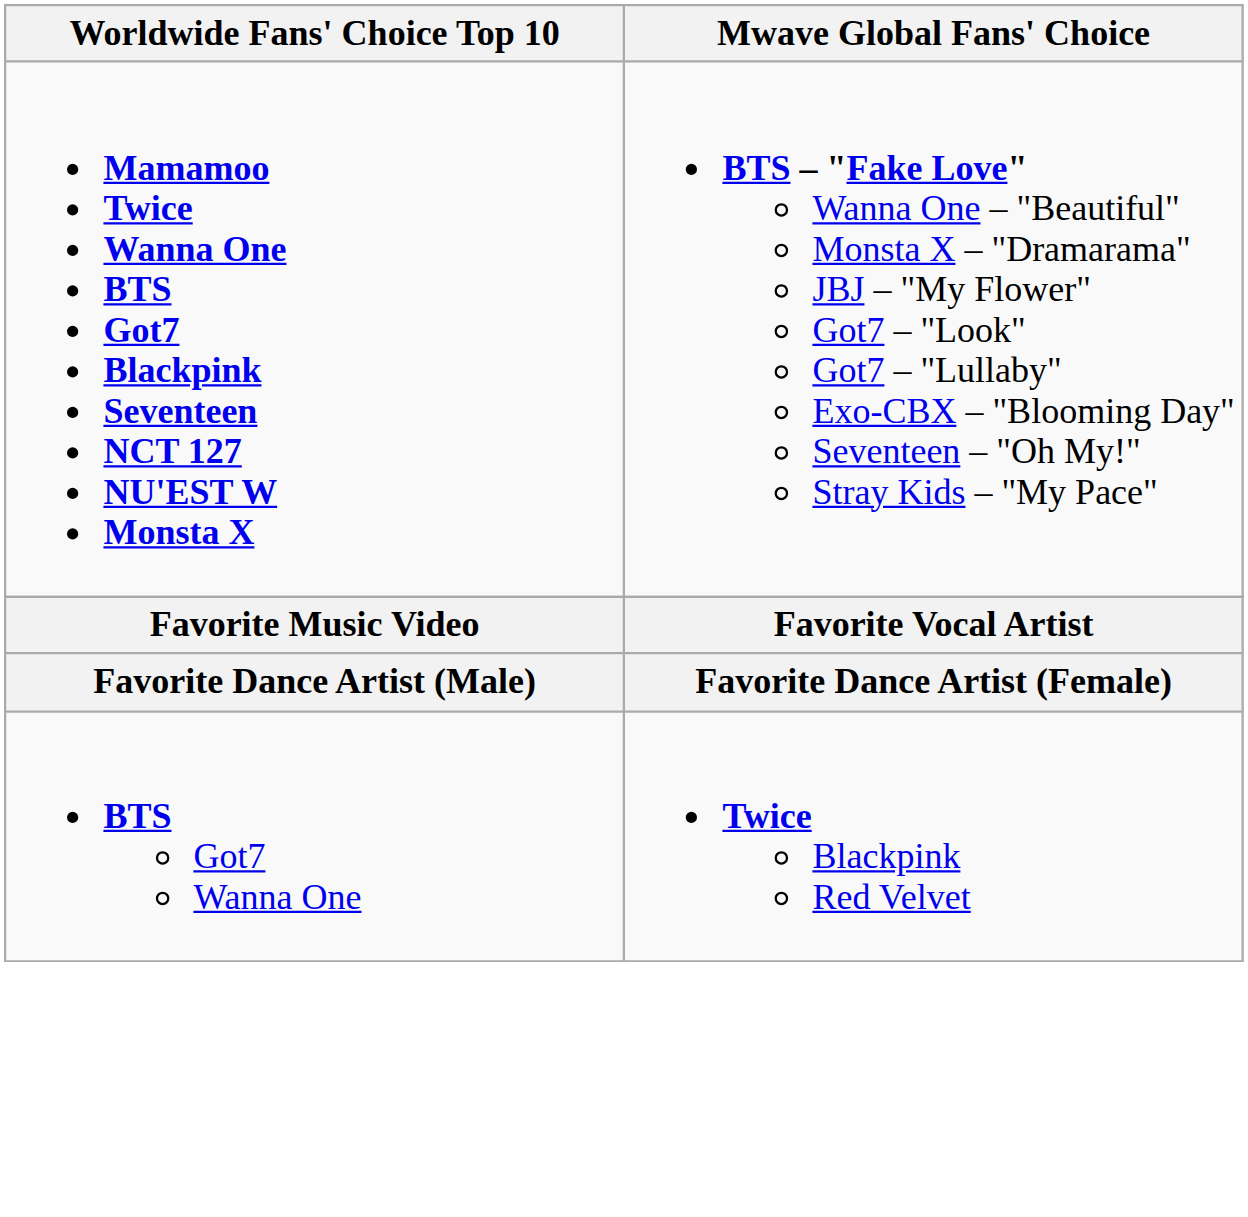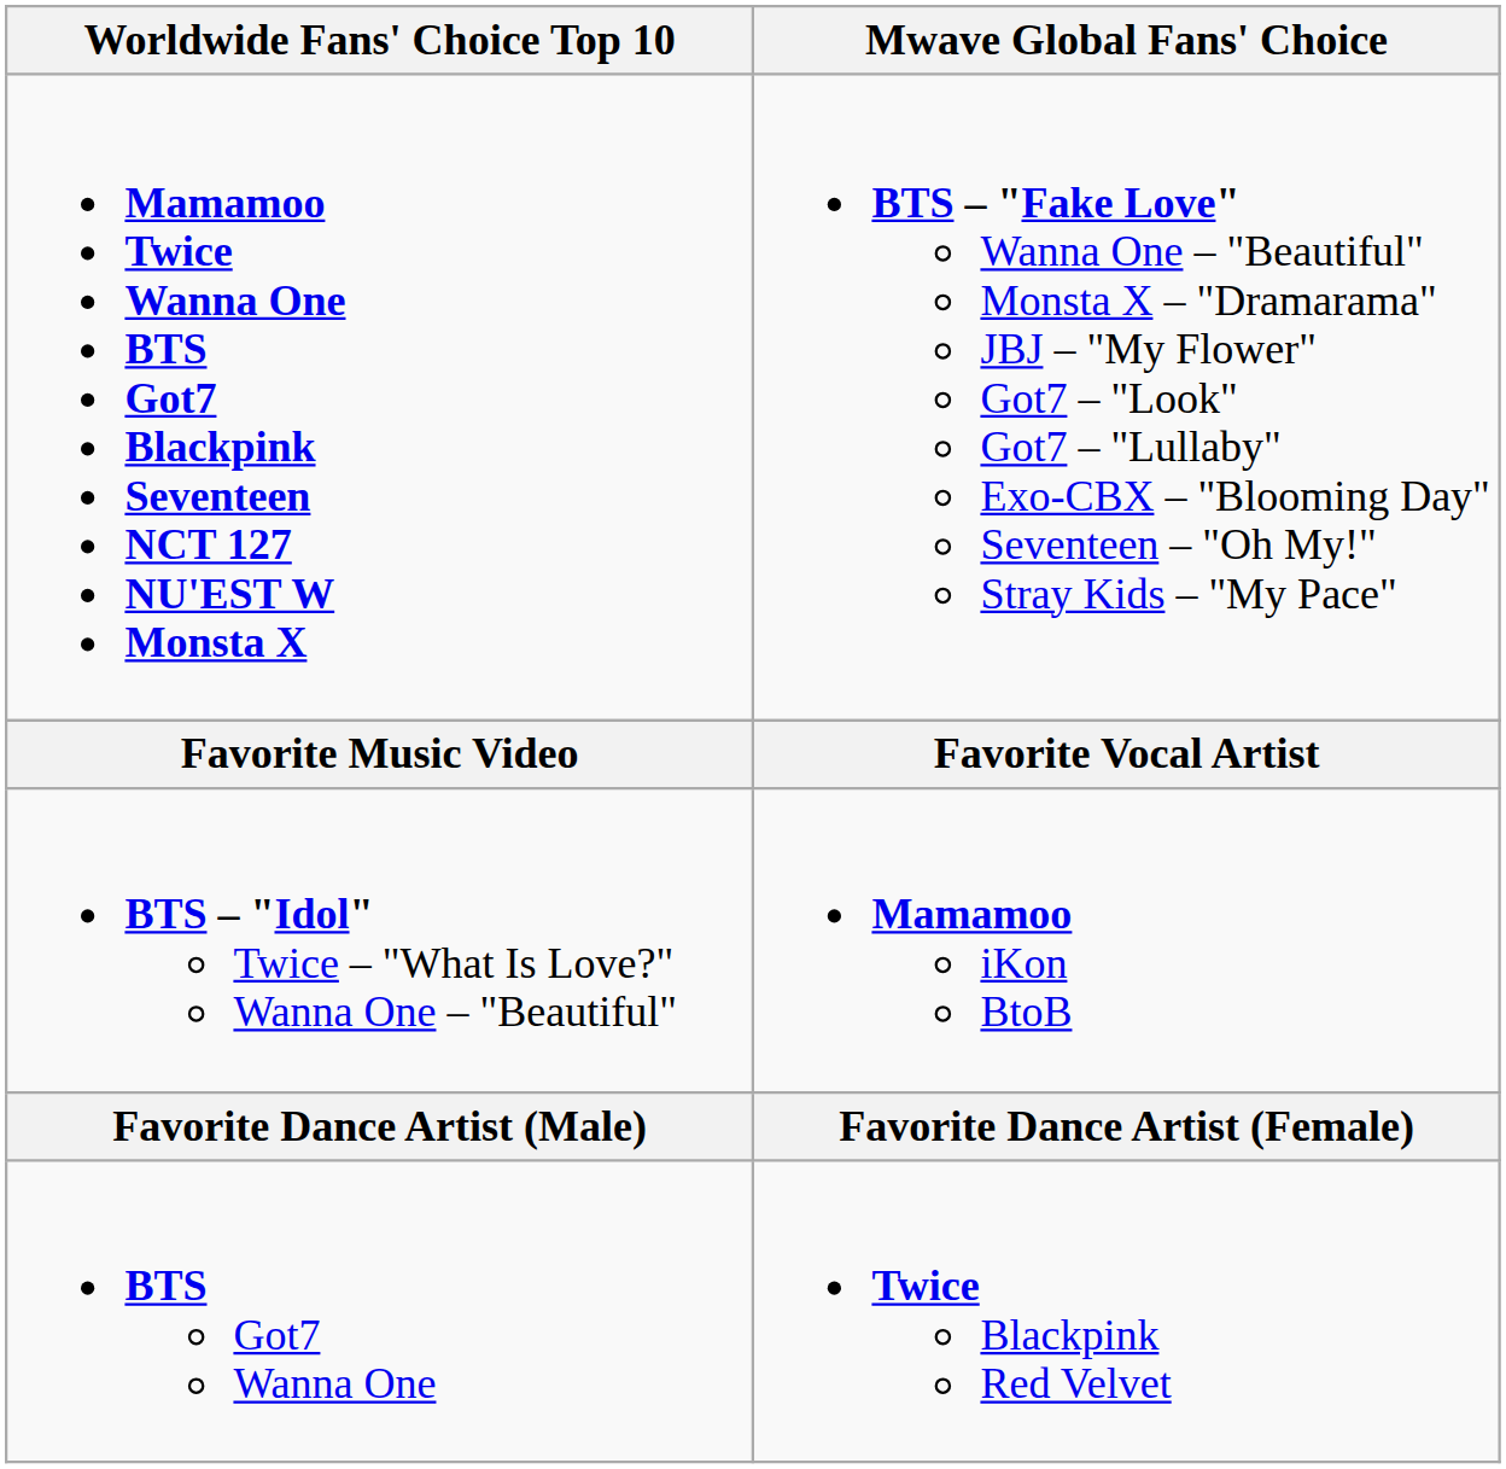 <table class=wikitable>
 <tr>
 <th style="width:50%">Worldwide Fans' Choice Top 10</th>
 <th style="width:50%">Mwave Global Fans' Choice</th>
 </tr>
 <tr>
 <td valign="top"><br><ul><li><strong><a href='#'>Mamamoo</a></strong></li><li><strong><a href='#'>Twice</a></strong></li><li><strong><a href='#'>Wanna One</a></strong></li><li><strong><a href='#'>BTS</a></strong></li><li><strong><a href='#'>Got7</a></strong></li><li><strong><a href='#'>Blackpink</a></strong></li><li><a href='#'><strong>Seventeen</strong></a></li><li><strong><a href='#'>NCT 127</a></strong></li><li><strong><a href='#'>NU'EST W</a></strong></li><li><strong><a href='#'>Monsta X</a></strong></li></ul></td>
 <td valign="top"><br><ul><li><strong><a href='#'>BTS</a> – "<a href='#'>Fake Love</a>"</strong><ul><li><a href='#'>Wanna One</a> – "Beautiful"</li><li><a href='#'>Monsta X</a> – "Dramarama"</li><li><a href='#'>JBJ</a> – "My Flower"</li><li><a href='#'>Got7</a> – "Look"</li><li><a href='#'>Got7</a> – "Lullaby"</li><li><a href='#'>Exo-CBX</a> – "Blooming Day"</li><li><a href='#'>Seventeen</a> – "Oh My!"</li><li><a href='#'>Stray Kids</a> – "My Pace"</li></ul></li></ul></td>
 </tr>
 <tr>
 </tr>
 <tr>
 <th style="width:50%">Favorite Music Video</th>
 <th style="width:50%">Favorite Vocal Artist</th>
 </tr>
 <tr>
+<td valign="top"><br><ul><li><strong><a href='#'>BTS</a> – "<a href='#'>Idol</a>"</strong><ul><li><a href='#'>Twice</a> – "What Is Love?"</li><li><a href='#'>Wanna One</a> – "Beautiful"</li></ul></li></ul></td>
+<td valign="top"><br><ul><li><strong><a href='#'>Mamamoo</a></strong><ul><li><a href='#'>iKon</a></li><li><a href='#'>BtoB</a></li></ul></li></ul></td>
+</tr>
+<tr>
 <th style="width:50%">Favorite Dance Artist (Male)</th>
 <th style="width:50%">Favorite Dance Artist (Female)</th>
 </tr>
 <tr>
 <td valign="top"><br><ul><li><strong><a href='#'>BTS</a></strong><ul><li><a href='#'>Got7</a></li><li><a href='#'>Wanna One</a></li></ul></li></ul></td>
 <td valign="top"><br><ul><li><strong><a href='#'>Twice</a></strong><ul><li><a href='#'>Blackpink</a></li><li><a href='#'>Red Velvet</a></li></ul></li></ul></td>
 </tr>
 </table>
